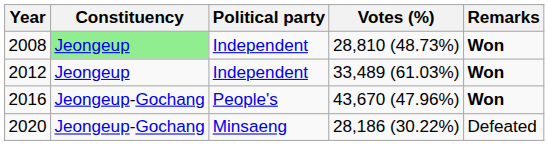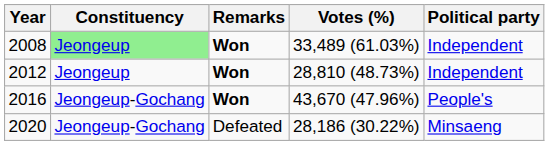 <table class="wikitable">
 <tr>
 <th>Year</th>
 <th>Constituency</th>
+<th>Remarks</th>
+<th>Votes (%)</th>
 <th>Political party</th>
-<th>Votes (%)</th>
-<th>Remarks</th>
 </tr>
 <tr>
 <td>2008</td>
 <td style="background: lightgreen;"><a href='#'>Jeongeup</a></td>
+<td><strong>Won</strong></td>
+<td>33,489 (61.03%)</td>
 <td><a href='#'>Independent</a></td>
-<td>28,810 (48.73%)</td>
-<td><strong>Won</strong></td>
 </tr>
 <tr>
 <td>2012</td>
 <td><a href='#'>Jeongeup</a></td>
+<td><strong>Won</strong></td>
+<td>28,810 (48.73%)</td>
 <td><a href='#'>Independent</a></td>
-<td>33,489 (61.03%)</td>
-<td><strong>Won</strong></td>
 </tr>
 <tr>
 <td>2016</td>
 <td><a href='#'>Jeongeup</a>-<a href='#'>Gochang</a></td>
+<td><strong>Won</strong></td>
+<td>43,670 (47.96%)</td>
 <td><a href='#'>People's</a></td>
-<td>43,670 (47.96%)</td>
-<td><strong>Won</strong></td>
 </tr>
 <tr>
 <td>2020</td>
 <td><a href='#'>Jeongeup</a>-<a href='#'>Gochang</a></td>
+<td>Defeated</td>
+<td>28,186 (30.22%)</td>
 <td><a href='#'>Minsaeng</a></td>
-<td>28,186 (30.22%)</td>
-<td>Defeated</td>
 </tr>
 </table>
